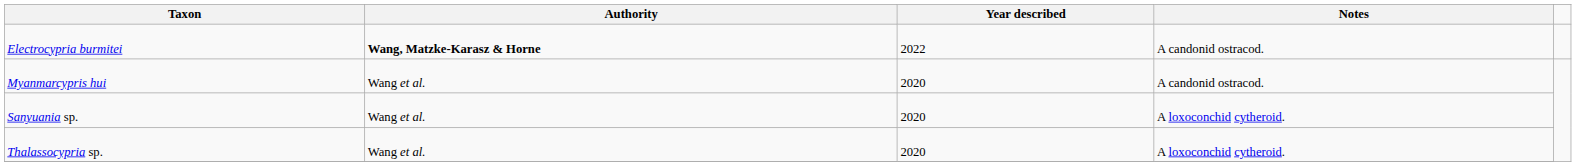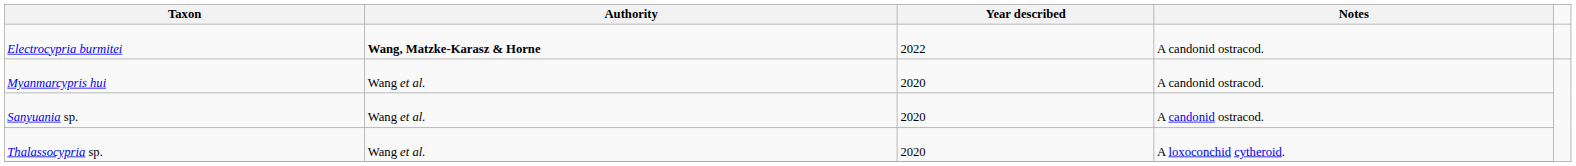 <table class="wikitable sortable" align="center" width="100%">
 <tr>
 <th>Taxon</th>
 <th>Authority</th>
 <th>Year described</th>
 <th>Notes</th>
 </tr>
 <tr>
 <td><br><em><a href='#'>Electrocypria burmitei</a></em></td>
 <td><strong><br>Wang, Matzke-Karasz & Horne</strong></td>
 <td><br>2022</td>
 <td><br>A candonid ostracod.</td>
 <td></td>
 </tr>
 <tr>
 <td><br><em><a href='#'>Myanmarcypris hui</a></em></td>
 <td><br>Wang <em>et al.</em></td>
 <td><br>2020</td>
 <td><br>A candonid ostracod.</td>
 </tr>
 <tr>
 <td><br><em><a href='#'>Sanyuania</a></em> sp.</td>
 <td><br>Wang <em>et al.</em></td>
 <td><br>2020</td>
-<td><br>A <a href='#'>loxoconchid</a> <a href='#'>cytheroid</a>.</td>
+<td><br>A <a href='#'>candonid</a> ostracod.</td>
 </tr>
 <tr>
 <td><br><em><a href='#'>Thalassocypria</a></em> sp.</td>
 <td><br>Wang <em>et al.</em></td>
 <td><br>2020</td>
 <td><br>A <a href='#'>loxoconchid</a> <a href='#'>cytheroid</a>.</td>
 </tr>
 <tr>
 </tr>
 </table>
